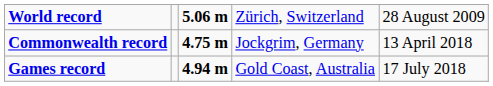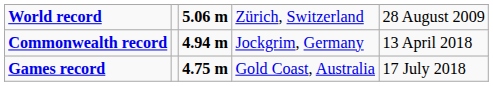 <table class="wikitable">
 <tr>
 <td><a href='#'><strong>World record</strong></a></td>
 <td></td>
 <td><strong>5.06 m</strong></td>
 <td><a href='#'>Zürich</a>, <a href='#'>Switzerland</a></td>
 <td>28 August 2009</td>
 </tr>
 <tr>
 <td><a href='#'><strong>Commonwealth record</strong></a></td>
 <td></td>
-<td><strong> 4.75 m</strong></td>
+<td><strong>4.94 m</strong></td>
 <td><a href='#'>Jockgrim</a>, <a href='#'>Germany</a></td>
 <td>13 April 2018</td>
 </tr>
 <tr>
 <td><a href='#'><strong>Games record</strong></a></td>
 <td></td>
-<td><strong>4.94 m</strong></td>
+<td><strong> 4.75 m</strong></td>
 <td><a href='#'>Gold Coast</a>, <a href='#'>Australia</a></td>
 <td>17 July 2018</td>
 </tr>
 </table>
